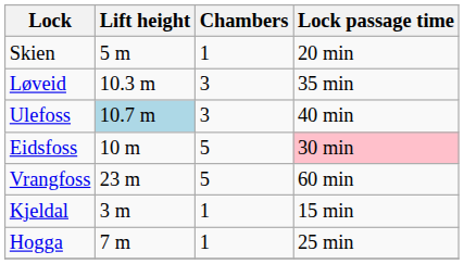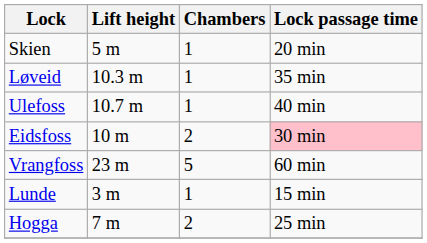 <table class=wikitable>
 <tr>
 <th>Lock</th>
 <th>Lift height</th>
 <th>Chambers</th>
 <th>Lock passage time</th>
 </tr>
 <tr>
 <td>Skien</td>
 <td>5 m</td>
 <td>1</td>
 <td>20 min</td>
 </tr>
 <tr>
 <td><a href='#'>Løveid</a></td>
 <td>10.3 m</td>
-<td>3</td>
+<td>1</td>
 <td>35 min</td>
 </tr>
 <tr>
 <td><a href='#'>Ulefoss</a></td>
-<td style="background: lightblue;">10.7 m</td>
-<td>3</td>
+<td>10.7 m</td>
+<td>1</td>
 <td>40 min</td>
 </tr>
 <tr>
 <td><a href='#'>Eidsfoss</a></td>
 <td>10 m</td>
-<td>5</td>
+<td>2</td>
 <td style="background: pink;">30 min</td>
 </tr>
 <tr>
 <td><a href='#'>Vrangfoss</a></td>
 <td>23 m</td>
 <td>5</td>
 <td>60 min</td>
 </tr>
 <tr>
-<td><a href='#'>Kjeldal</a></td>
+<td><a href='#'>Lunde</a></td>
 <td>3 m</td>
 <td>1</td>
 <td>15 min</td>
 </tr>
 <tr>
 <td><a href='#'>Hogga</a></td>
 <td>7 m</td>
-<td>1</td>
+<td>2</td>
 <td>25 min</td>
 </tr>
 <tr>
 </tr>
 </table>
